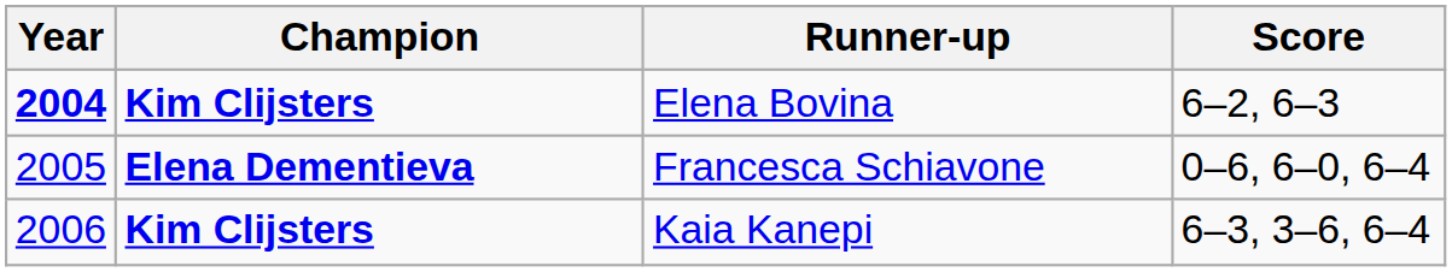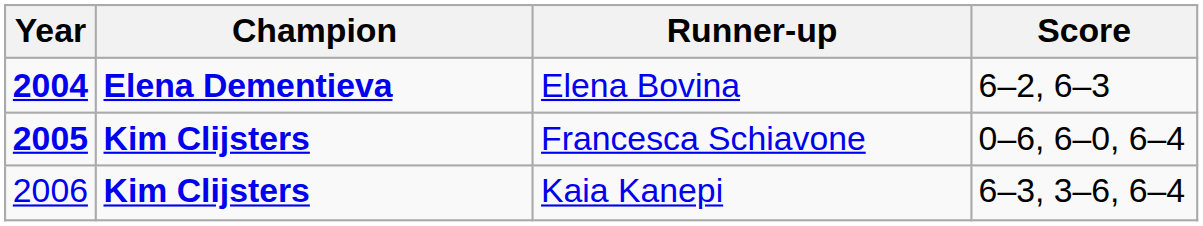 <table class="wikitable">
 <tr>
 <th>Year</th>
 <th width="200">Champion</th>
 <th width="200">Runner-up</th>
 <th width="100">Score</th>
 </tr>
 <tr>
 <td><strong><a href='#'>2004</a></strong></td>
-<td> <strong><a href='#'>Kim Clijsters</a></strong></td>
+<td> <strong><a href='#'>Elena Dementieva</a></strong></td>
 <td> <a href='#'>Elena Bovina</a></td>
 <td>6–2, 6–3</td>
 </tr>
 <tr>
-<td><a href='#'>2005</a></td>
-<td> <strong><a href='#'>Elena Dementieva</a></strong></td>
+<td><strong><a href='#'>2005</a></strong></td>
+<td> <strong><a href='#'>Kim Clijsters</a></strong></td>
 <td> <a href='#'>Francesca Schiavone</a></td>
 <td>0–6, 6–0, 6–4</td>
 </tr>
 <tr>
 <td><a href='#'>2006</a></td>
 <td> <strong><a href='#'>Kim Clijsters</a></strong></td>
 <td> <a href='#'>Kaia Kanepi</a></td>
 <td>6–3, 3–6, 6–4</td>
 </tr>
 </table>
